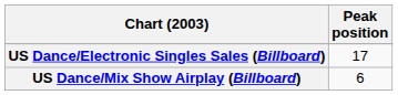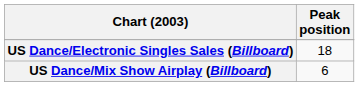 <table class="wikitable sortable plainrowheaders" style="text-align:center">
 <tr>
 <th scope="col">Chart (2003)</th>
 <th scope="col">Peak<br>position</th>
 </tr>
 <tr>
 </tr>
 <tr>
 </tr>
 <tr>
 <th scope="row">US <a href='#'>Dance/Electronic Singles Sales</a> (<em><a href='#'>Billboard</a></em>)</th>
-<td>17</td>
+<td>18</td>
 </tr>
 <tr>
 <th scope="row">US <a href='#'>Dance/Mix Show Airplay</a> (<em><a href='#'>Billboard</a></em>)</th>
 <td>6</td>
 </tr>
 </table>
